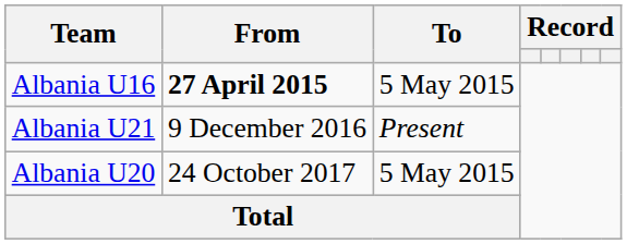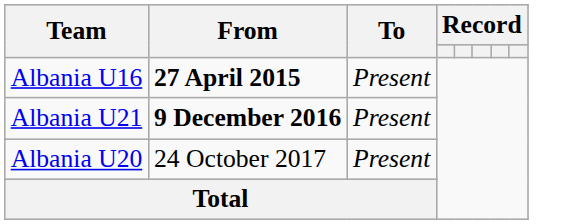 <table class=wikitable style="text-align: center">
 <tr>
 <th rowspan=2>Team</th>
 <th rowspan=2>From</th>
 <th rowspan=2>To</th>
 <th colspan=5>Record</th>
 </tr>
 <tr>
 <th></th>
 <th></th>
 <th></th>
 <th></th>
 <th></th>
 </tr>
 <tr>
 <td align=left><a href='#'>Albania U16</a></td>
 <td align=left><strong>27 April 2015</strong></td>
-<td align=left>5 May 2015<br></td>
+<td align=left><em>Present</em><br></td>
 </tr>
 <tr>
 <td align=left><a href='#'>Albania U21</a></td>
-<td align=left>9 December 2016</td>
+<td align=left><strong>9 December 2016</strong></td>
 <td align=left><em>Present</em><br></td>
 </tr>
 <tr>
 <td align=left><a href='#'>Albania U20</a></td>
 <td align=left>24 October 2017</td>
-<td align=left>5 May 2015<br></td>
+<td align=left><em>Present</em><br></td>
 </tr>
 <tr>
 <th colspan=3>Total<br></th>
 </tr>
 </table>
